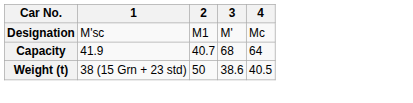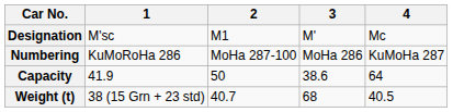 <table class="wikitable">
 <tr>
 <th>Car No.</th>
 <th>1</th>
 <th>2</th>
 <th>3</th>
 <th>4</th>
 </tr>
 <tr>
 <th>Designation</th>
 <td>M'sc</td>
 <td>M1</td>
 <td>M'</td>
 <td>Mc</td>
 </tr>
 <tr>
+<th>Numbering</th>
+<td>KuMoRoHa 286</td>
+<td>MoHa 287-100</td>
+<td>MoHa 286</td>
+<td>KuMoHa 287</td>
+</tr>
+<tr>
 <th>Capacity</th>
 <td>41.9</td>
-<td>40.7</td>
-<td>68</td>
+<td>50</td>
+<td>38.6</td>
 <td>64</td>
 </tr>
 <tr>
 <th>Weight (t)</th>
 <td>38 (15 Grn + 23 std)</td>
-<td>50</td>
-<td>38.6</td>
+<td>40.7</td>
+<td>68</td>
 <td>40.5</td>
 </tr>
 </table>
